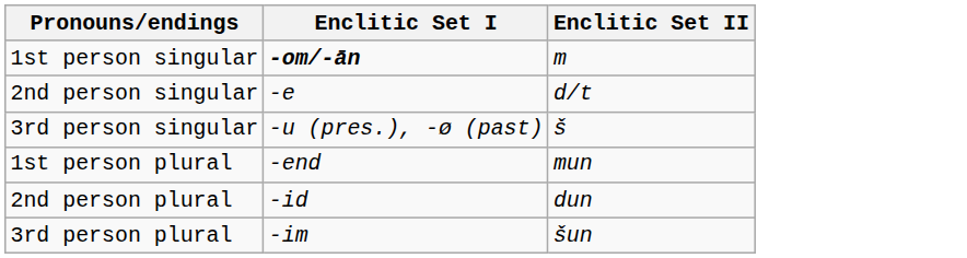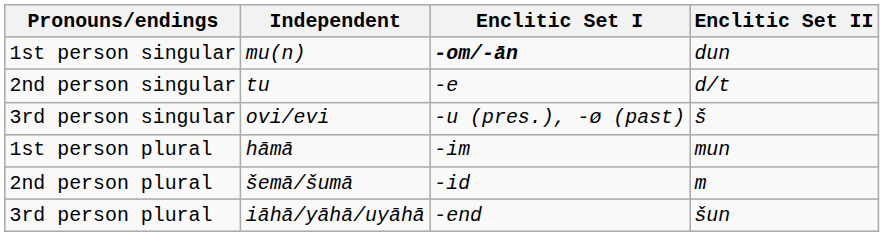 <table class="wikitable">
 <tr>
 <th>Pronouns/endings</th>
+<th>Independent</th>
 <th>Enclitic Set I</th>
 <th>Enclitic Set II</th>
 </tr>
 <tr>
 <td>1st person singular</td>
+<td><em>mu(n)</em></td>
 <td><strong><em>-om/-ān</em></strong></td>
-<td><em>m</em></td>
+<td><em>dun</em></td>
 </tr>
 <tr>
 <td>2nd person singular</td>
+<td><em>tu</em></td>
 <td><em>-e</em></td>
 <td><em>d/t</em></td>
 </tr>
 <tr>
 <td>3rd person singular</td>
+<td><em>ovi/evi</em></td>
 <td><em>-u (pres.), -ø (past)</em></td>
 <td><em>š</em></td>
 </tr>
 <tr>
 <td>1st person plural</td>
-<td><em>-end</em></td>
+<td><em>hāmā</em></td>
+<td><em>-im</em></td>
 <td><em>mun</em></td>
 </tr>
 <tr>
 <td>2nd person plural</td>
+<td><em>šemā/šumā</em></td>
 <td><em>-id</em></td>
-<td><em>dun</em></td>
+<td><em>m</em></td>
 </tr>
 <tr>
 <td>3rd person plural</td>
-<td><em>-im</em></td>
+<td><em>iāhā/yāhā/uyāhā</em></td>
+<td><em>-end</em></td>
 <td><em>šun</em></td>
 </tr>
 </table>
